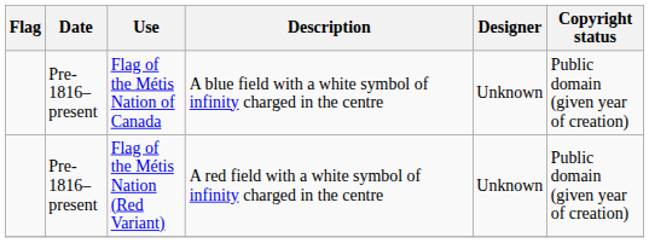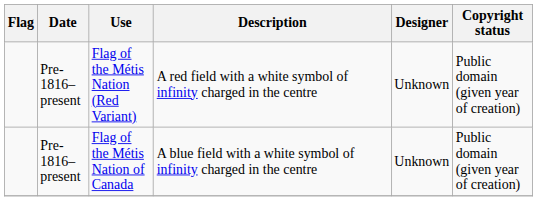 <table class="wikitable">
 <tr>
 <th scope="col">Flag</th>
 <th scope="col">Date</th>
 <th scope="col">Use</th>
 <th scope="col" style="width: 45%;">Description</th>
 <th scope="col">Designer</th>
 <th scope="col">Copyright status</th>
 </tr>
 <tr>
 <td></td>
 <td>Pre-1816–present</td>
+<td><a href='#'>Flag of the Métis Nation (Red Variant)</a></td>
+<td>A red field with a white symbol of <a href='#'>infinity</a> charged in the centre</td>
+<td>Unknown</td>
+<td>Public domain (given year of creation)</td>
+</tr>
+<tr>
+<td></td>
+<td>Pre-1816–present</td>
 <td><a href='#'>Flag of the Métis Nation of Canada</a></td>
 <td>A blue field with a white symbol of <a href='#'>infinity</a> charged in the centre</td>
 <td>Unknown</td>
 <td>Public domain (given year of creation)</td>
 </tr>
 <tr>
-<td></td>
-<td>Pre-1816–present</td>
-<td><a href='#'>Flag of the Métis Nation (Red Variant)</a></td>
-<td>A red field with a white symbol of <a href='#'>infinity</a> charged in the centre</td>
-<td>Unknown</td>
-<td>Public domain (given year of creation)</td>
-</tr>
-<tr>
 </tr>
 </table>
